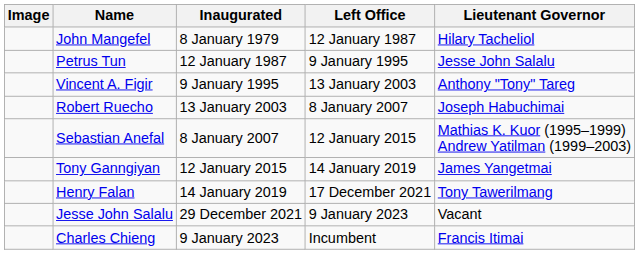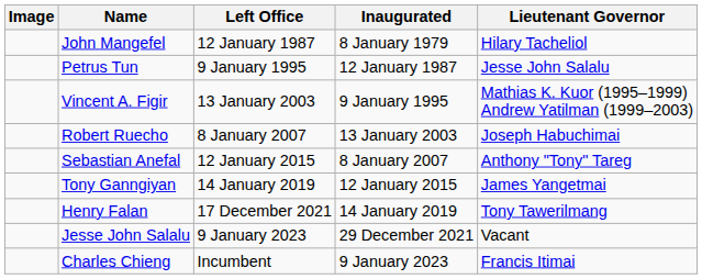 <table class="wikitable">
 <tr>
 <th>Image</th>
 <th>Name</th>
+<th>Left Office</th>
 <th>Inaugurated</th>
-<th>Left Office</th>
 <th>Lieutenant Governor</th>
 </tr>
 <tr>
 <td></td>
 <td><a href='#'>John Mangefel</a></td>
+<td>12 January 1987</td>
 <td>8 January 1979</td>
-<td>12 January 1987</td>
 <td><a href='#'>Hilary Tacheliol</a></td>
 </tr>
 <tr>
 <td></td>
 <td><a href='#'>Petrus Tun</a></td>
+<td>9 January 1995</td>
 <td>12 January 1987</td>
-<td>9 January 1995</td>
 <td><a href='#'>Jesse John Salalu</a></td>
 </tr>
 <tr>
 <td></td>
 <td><a href='#'>Vincent A. Figir</a></td>
+<td>13 January 2003</td>
 <td>9 January 1995</td>
-<td>13 January 2003</td>
-<td><a href='#'>Anthony "Tony" Tareg</a></td>
+<td><a href='#'>Mathias K. Kuor</a> (1995–1999)<br> <a href='#'>Andrew Yatilman</a> (1999–2003)</td>
 </tr>
 <tr>
 <td></td>
 <td><a href='#'>Robert Ruecho</a></td>
+<td>8 January 2007</td>
 <td>13 January 2003</td>
-<td>8 January 2007</td>
 <td><a href='#'>Joseph Habuchimai</a></td>
 </tr>
 <tr>
 <td></td>
 <td><a href='#'>Sebastian Anefal</a></td>
+<td>12 January 2015</td>
 <td>8 January 2007</td>
-<td>12 January 2015</td>
-<td><a href='#'>Mathias K. Kuor</a> (1995–1999)<br> <a href='#'>Andrew Yatilman</a> (1999–2003)</td>
+<td><a href='#'>Anthony "Tony" Tareg</a></td>
 </tr>
 <tr>
 <td></td>
 <td><a href='#'>Tony Ganngiyan</a></td>
+<td>14 January 2019</td>
 <td>12 January 2015</td>
-<td>14 January 2019</td>
 <td><a href='#'>James Yangetmai</a></td>
 </tr>
 <tr>
 <td></td>
 <td><a href='#'>Henry Falan</a></td>
+<td>17 December 2021</td>
 <td>14 January 2019</td>
-<td>17 December 2021</td>
 <td><a href='#'>Tony Tawerilmang</a></td>
 </tr>
 <tr>
 <td></td>
 <td><a href='#'>Jesse John Salalu</a></td>
+<td>9 January 2023</td>
 <td>29 December 2021</td>
-<td>9 January 2023</td>
 <td>Vacant</td>
 </tr>
 <tr>
 <td></td>
 <td><a href='#'>Charles Chieng</a></td>
+<td>Incumbent</td>
 <td>9 January 2023</td>
-<td>Incumbent</td>
 <td><a href='#'>Francis Itimai</a></td>
 </tr>
 </table>
